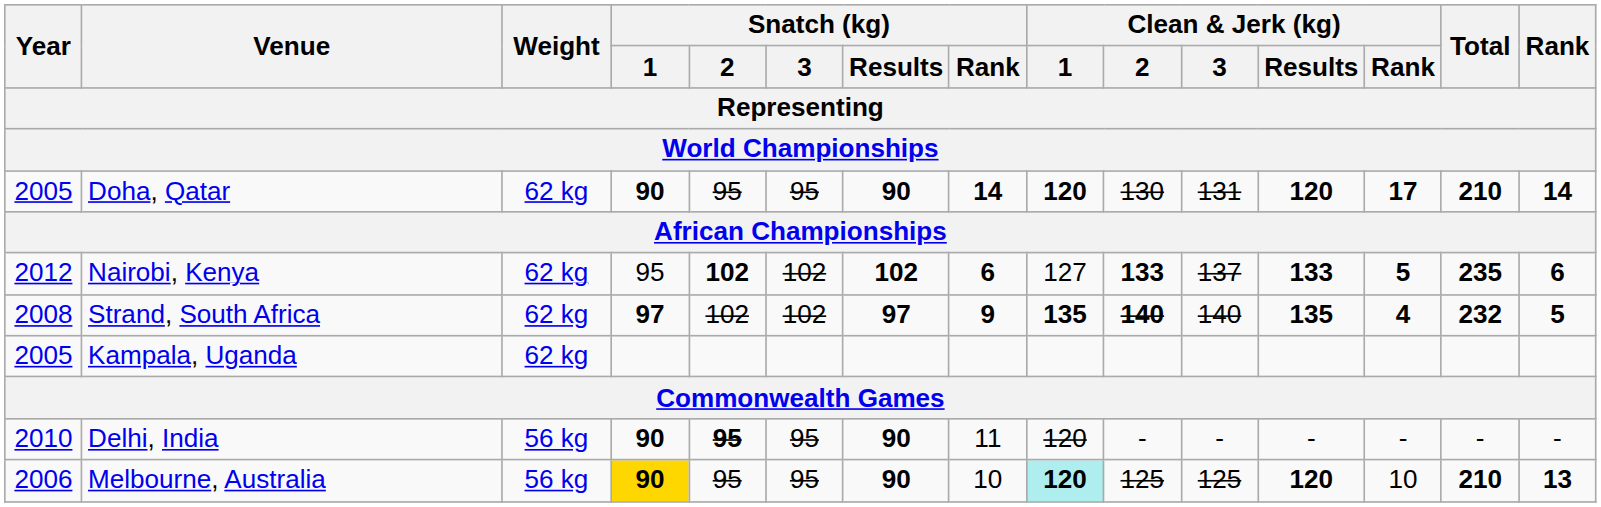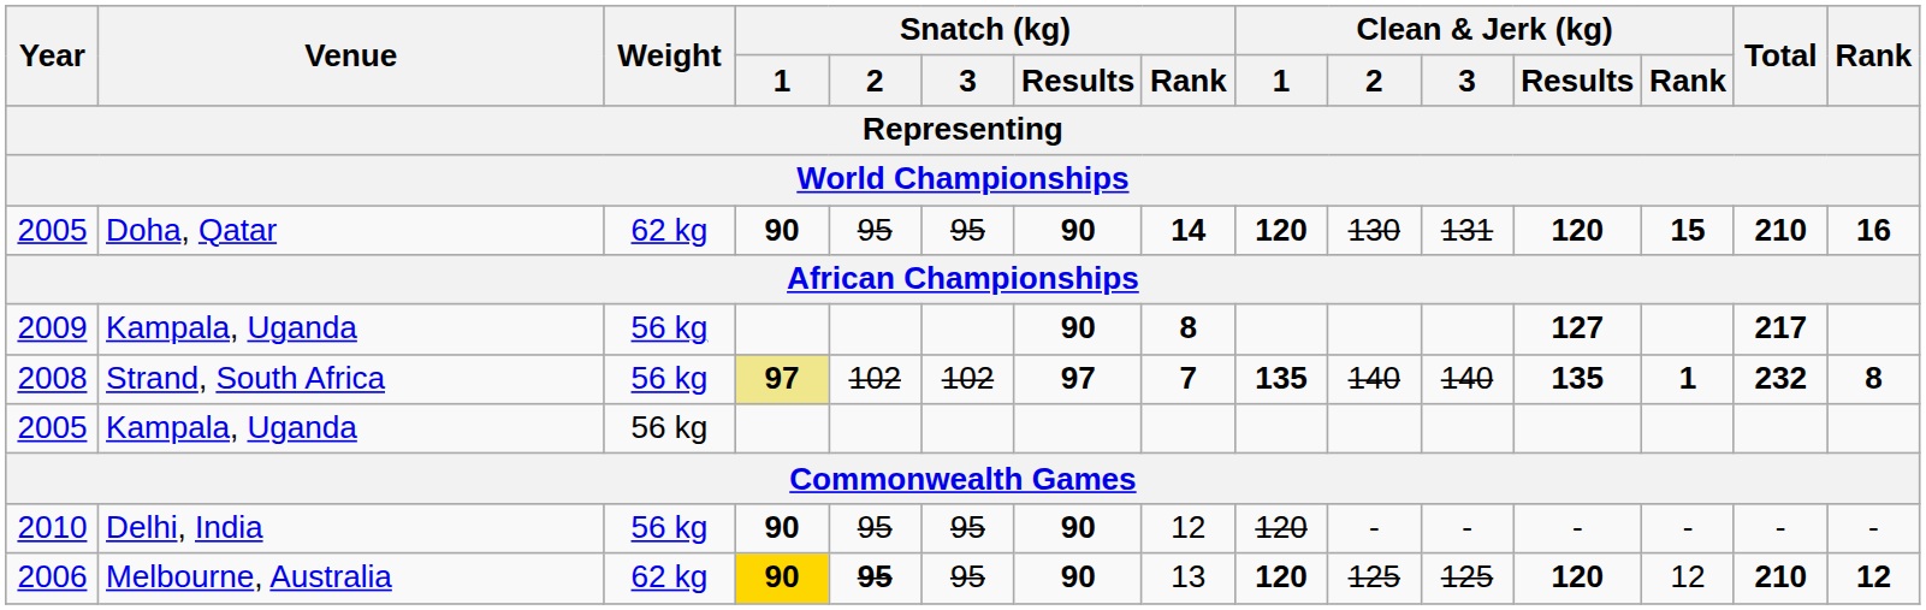 <table class = "wikitable" style="text-align:center;">
 <tr>
 <th rowspan="2" width=40>Year</th>
 <th rowspan="2" width=250>Venue</th>
 <th rowspan="2" width=60>Weight</th>
 <th colspan="5">Snatch (kg)</th>
 <th colspan="5">Clean & Jerk (kg)</th>
 <th rowspan="2" width=40>Total</th>
 <th rowspan="2" width=40>Rank</th>
 </tr>
 <tr>
 <th width=40>1</th>
 <th width=40>2</th>
 <th width=40>3</th>
 <th width=40>Results</th>
 <th width=40>Rank</th>
 <th width=40>1</th>
 <th width=40>2</th>
 <th width=40>3</th>
 <th width=40>Results</th>
 <th width=40>Rank</th>
 </tr>
 <tr>
 <th colspan=15>Representing </th>
 </tr>
 <tr>
 <th colspan="15"><a href='#'>World Championships</a></th>
 </tr>
 <tr>
 <td><a href='#'>2005</a></td>
 <td align=left> <a href='#'>Doha</a>, <a href='#'>Qatar</a></td>
 <td><a href='#'>62 kg</a></td>
 <td><strong>90</strong></td>
 <td><s>95</s></td>
 <td><s>95</s></td>
 <td><strong>90</strong></td>
 <td><strong>14</strong></td>
 <td><strong>120</strong></td>
 <td><s>130</s></td>
 <td><s>131</s></td>
 <td><strong>120</strong></td>
-<td><strong>17</strong></td>
+<td><strong>15</strong></td>
 <td><strong>210</strong></td>
-<td><strong>14</strong></td>
+<td><strong>16</strong></td>
 </tr>
 <tr>
 <th colspan="15"><a href='#'>African Championships</a></th>
 </tr>
 <tr>
-<td><a href='#'>2012</a></td>
-<td align=left> <a href='#'>Nairobi</a>, <a href='#'>Kenya</a></td>
-<td><a href='#'>62 kg</a></td>
-<td>95</td>
-<td><strong>102</strong></td>
-<td><s>102</s></td>
-<td><strong>102</strong></td>
-<td><strong>6</strong></td>
-<td>127</td>
-<td><strong>133</strong></td>
-<td><s>137</s></td>
-<td><strong>133</strong></td>
-<td><strong>5</strong></td>
-<td><strong>235</strong></td>
-<td><strong>6</strong></td>
+<td><a href='#'>2009</a></td>
+<td align=left> <a href='#'>Kampala</a>, <a href='#'>Uganda</a></td>
+<td><a href='#'>56 kg</a></td>
+<td></td>
+<td></td>
+<td></td>
+<td><strong>90</strong></td>
+<td><strong>8</strong></td>
+<td></td>
+<td></td>
+<td></td>
+<td><strong>127</strong></td>
+<td><strong></strong></td>
+<td><strong>217</strong></td>
+<td><strong></strong></td>
 </tr>
 <tr>
 <td><a href='#'>2008</a></td>
 <td align=left> <a href='#'>Strand</a>, <a href='#'>South Africa</a></td>
-<td><a href='#'>62 kg</a></td>
-<td><strong>97</strong></td>
+<td><a href='#'>56 kg</a></td>
+<td style="background: khaki;"><strong>97</strong></td>
 <td><s>102</s></td>
 <td><s>102</s></td>
 <td><strong>97</strong></td>
-<td><strong>9</strong></td>
+<td><strong>7</strong></td>
 <td><strong>135</strong></td>
-<td><strong><s>140</s></strong></td>
+<td><s>140</s></td>
 <td><s>140</s></td>
 <td><strong>135</strong></td>
-<td><strong>4</strong></td>
+<td><strong>1</strong></td>
 <td><strong>232</strong></td>
-<td><strong>5</strong></td>
+<td><strong>8</strong></td>
 </tr>
 <tr>
 <td><a href='#'>2005</a></td>
 <td align=left> <a href='#'>Kampala</a>, <a href='#'>Uganda</a></td>
-<td><a href='#'>62 kg</a></td>
+<td>56 kg</td>
 <td></td>
 <td></td>
 <td></td>
 <td></td>
 <td></td>
 <td></td>
 <td></td>
 <td></td>
 <td></td>
 <td></td>
 <td></td>
 <td><strong></strong></td>
 </tr>
 <tr>
 <th colspan="15"><a href='#'>Commonwealth Games</a></th>
 </tr>
 <tr>
 <td><a href='#'>2010</a></td>
 <td align=left> <a href='#'>Delhi</a>, <a href='#'>India</a></td>
 <td><a href='#'>56 kg</a></td>
 <td><strong>90</strong></td>
-<td><strong><s>95</s></strong></td>
+<td><s>95</s></td>
 <td><s>95</s></td>
 <td><strong>90</strong></td>
-<td>11</td>
+<td>12</td>
 <td><s>120</s></td>
 <td>-</td>
 <td>-</td>
 <td>-</td>
 <td>-</td>
 <td>-</td>
 <td>-</td>
 </tr>
 <tr>
 <td><a href='#'>2006</a></td>
 <td align=left> <a href='#'>Melbourne</a>, <a href='#'>Australia</a></td>
-<td><a href='#'>56 kg</a></td>
+<td><a href='#'>62 kg</a></td>
 <td style="background: gold;"><strong>90</strong></td>
-<td><s>95</s></td>
+<td><strong><s>95</s></strong></td>
 <td><s>95</s></td>
 <td><strong>90</strong></td>
-<td>10</td>
-<td style="background: paleturquoise;"><strong>120</strong></td>
+<td>13</td>
+<td><strong>120</strong></td>
 <td><s>125</s></td>
 <td><s>125</s></td>
 <td><strong>120</strong></td>
-<td>10</td>
+<td>12</td>
 <td><strong>210</strong></td>
-<td><strong>13</strong></td>
+<td><strong>12</strong></td>
 </tr>
 </table>
